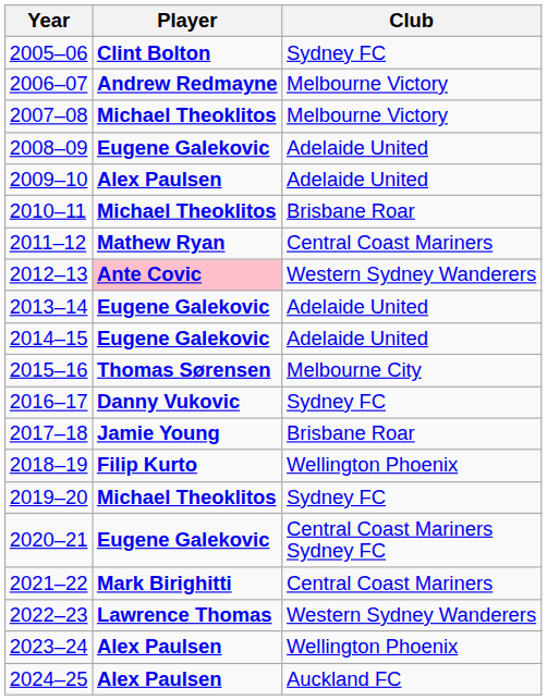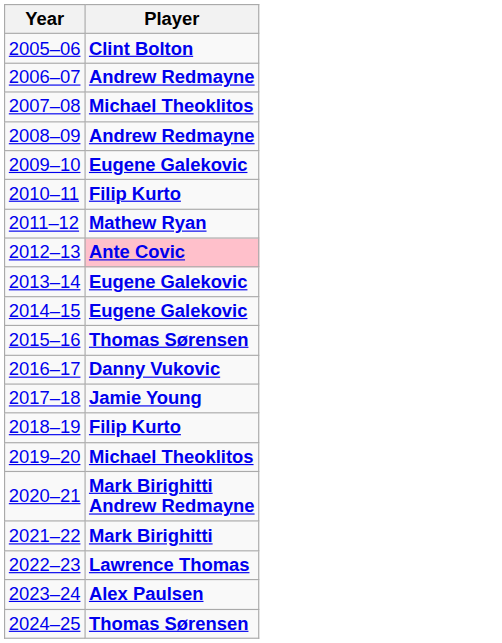 <table class="wikitable">
 <tr>
 <th>Year</th>
 <th>Player</th>
-<th>Club</th>
 </tr>
 <tr>
 <td><a href='#'>2005–06</a></td>
 <td style="text-align:left;"> <strong><a href='#'>Clint Bolton</a></strong></td>
-<td><a href='#'>Sydney FC</a></td>
 </tr>
 <tr>
 <td><a href='#'>2006–07</a></td>
 <td style="text-align:left;"> <strong><a href='#'>Andrew Redmayne</a></strong></td>
-<td><a href='#'>Melbourne Victory</a></td>
 </tr>
 <tr>
 <td><a href='#'>2007–08</a></td>
 <td style="text-align:left;"> <strong><a href='#'>Michael Theoklitos</a></strong></td>
-<td><a href='#'>Melbourne Victory</a></td>
 </tr>
 <tr>
 <td><a href='#'>2008–09</a></td>
-<td style="text-align:left;"> <strong><a href='#'>Eugene Galekovic</a></strong></td>
-<td><a href='#'>Adelaide United</a></td>
+<td style="text-align:left;"> <strong><a href='#'>Andrew Redmayne</a></strong></td>
 </tr>
 <tr>
 <td><a href='#'>2009–10</a></td>
-<td style="text-align:left;"> <strong><a href='#'>Alex Paulsen</a></strong></td>
-<td><a href='#'>Adelaide United</a></td>
+<td style="text-align:left;"> <strong><a href='#'>Eugene Galekovic</a></strong></td>
 </tr>
 <tr>
 <td><a href='#'>2010–11</a></td>
-<td style="text-align:left;"> <strong><a href='#'>Michael Theoklitos</a></strong></td>
-<td><a href='#'>Brisbane Roar</a></td>
+<td style="text-align:left;"> <strong><a href='#'>Filip Kurto</a></strong></td>
 </tr>
 <tr>
 <td><a href='#'>2011–12</a></td>
 <td style="text-align:left;"> <strong><a href='#'>Mathew Ryan</a></strong></td>
-<td><a href='#'>Central Coast Mariners</a></td>
 </tr>
 <tr>
 <td><a href='#'>2012–13</a></td>
 <td style="background: pink; text-align:left;"> <strong><a href='#'>Ante Covic</a></strong></td>
-<td><a href='#'>Western Sydney Wanderers</a></td>
 </tr>
 <tr>
 <td><a href='#'>2013–14</a></td>
 <td style="text-align:left;"> <strong><a href='#'>Eugene Galekovic</a></strong></td>
-<td><a href='#'>Adelaide United</a></td>
 </tr>
 <tr>
 <td><a href='#'>2014–15</a></td>
 <td style="text-align:left;"> <strong><a href='#'>Eugene Galekovic</a></strong></td>
-<td><a href='#'>Adelaide United</a></td>
 </tr>
 <tr>
 <td><a href='#'>2015–16</a></td>
 <td style="text-align:left;"> <strong><a href='#'>Thomas Sørensen</a></strong></td>
-<td><a href='#'>Melbourne City</a></td>
 </tr>
 <tr>
 <td><a href='#'>2016–17</a></td>
 <td style="text-align:left;"> <strong><a href='#'>Danny Vukovic</a></strong></td>
-<td><a href='#'>Sydney FC</a></td>
 </tr>
 <tr>
 <td><a href='#'>2017–18</a></td>
 <td style="text-align:left;"> <strong><a href='#'>Jamie Young</a></strong></td>
-<td><a href='#'>Brisbane Roar</a></td>
 </tr>
 <tr>
 <td><a href='#'>2018–19</a></td>
 <td style="text-align:left;"> <strong><a href='#'>Filip Kurto</a></strong></td>
-<td><a href='#'>Wellington Phoenix</a></td>
 </tr>
 <tr>
 <td><a href='#'>2019–20</a></td>
 <td style="text-align:left;"> <strong><a href='#'>Michael Theoklitos</a></strong></td>
-<td><a href='#'>Sydney FC</a></td>
 </tr>
 <tr>
 <td><a href='#'>2020–21</a></td>
-<td style="text-align:left;"> <strong><a href='#'>Eugene Galekovic</a></strong></td>
-<td><a href='#'>Central Coast Mariners</a><br><a href='#'>Sydney FC</a></td>
+<td style="text-align:left;"> <strong><a href='#'>Mark Birighitti</a></strong><br> <strong><a href='#'>Andrew Redmayne</a></strong></td>
 </tr>
 <tr>
 <td><a href='#'>2021–22</a></td>
 <td style="text-align:left;"> <strong><a href='#'>Mark Birighitti</a></strong></td>
-<td><a href='#'>Central Coast Mariners</a></td>
 </tr>
 <tr>
 <td><a href='#'>2022–23</a></td>
 <td style="text-align:left;"> <strong><a href='#'>Lawrence Thomas</a></strong></td>
-<td><a href='#'>Western Sydney Wanderers</a></td>
 </tr>
 <tr>
 <td><a href='#'>2023–24</a></td>
 <td style="text-align:left;"> <strong><a href='#'>Alex Paulsen</a></strong></td>
-<td><a href='#'>Wellington Phoenix</a></td>
 </tr>
 <tr>
 <td><a href='#'>2024–25</a></td>
-<td style="text-align:left;"> <strong><a href='#'>Alex Paulsen</a></strong></td>
-<td><a href='#'>Auckland FC</a></td>
+<td style="text-align:left;"> <strong><a href='#'>Thomas Sørensen</a></strong></td>
 </tr>
 </table>
